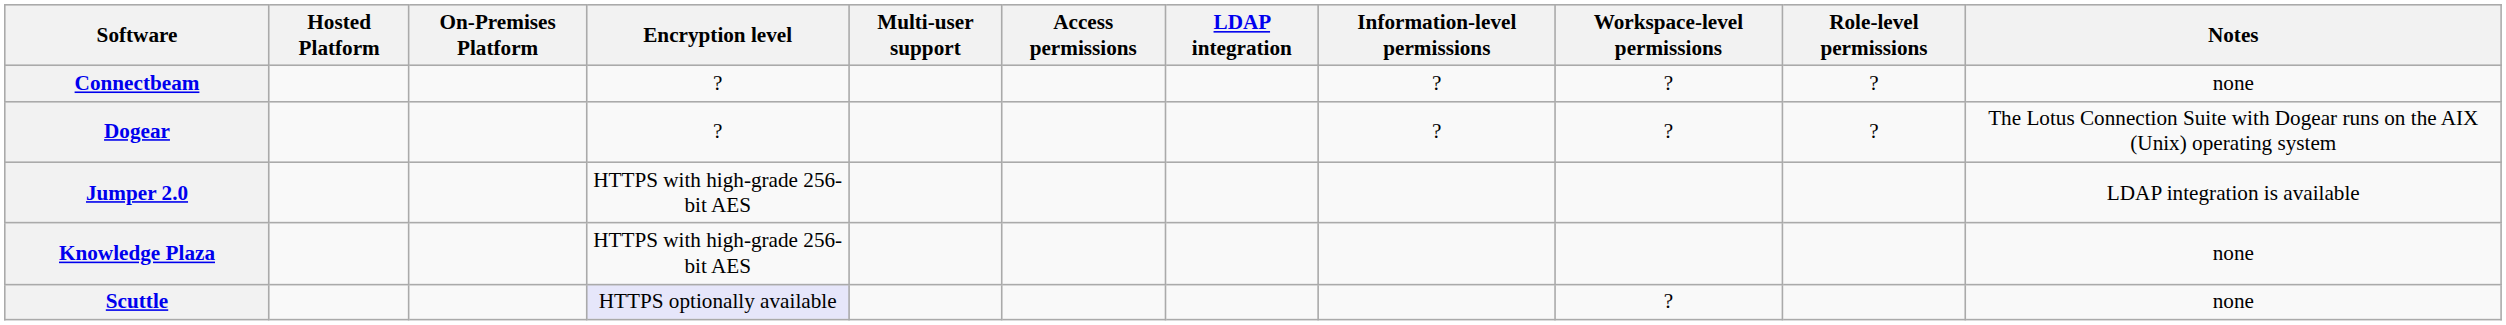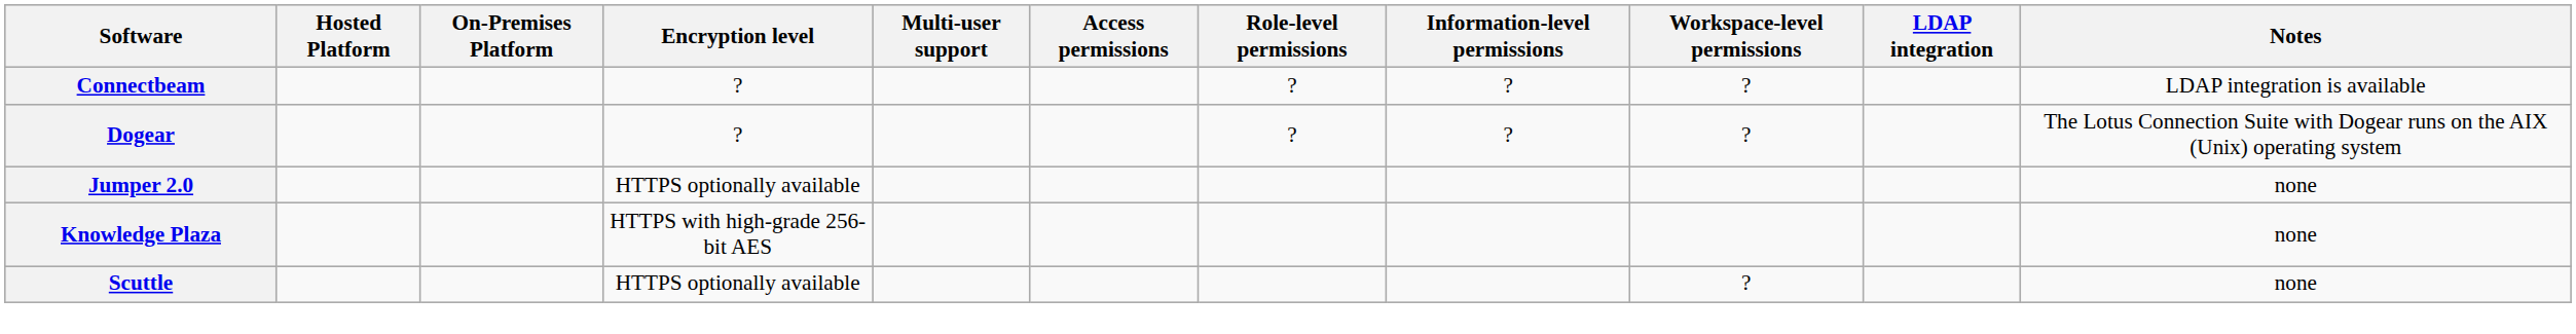 <table class="wikitable sortable" style="font-size: smaller; text-align: center; width: auto;">
 <tr>
 <th style="width: 12em">Software</th>
 <th>Hosted Platform</th>
 <th>On-Premises Platform</th>
 <th>Encryption level</th>
 <th>Multi-user support</th>
 <th>Access permissions</th>
-<th><a href='#'>LDAP</a> integration</th>
+<th>Role-level permissions</th>
 <th>Information-level permissions</th>
 <th>Workspace-level permissions</th>
-<th>Role-level permissions</th>
+<th><a href='#'>LDAP</a> integration</th>
 <th>Notes</th>
 </tr>
 <tr>
 <th><a href='#'>Connectbeam</a></th>
 <td></td>
 <td></td>
 <td>?</td>
 <td></td>
 <td></td>
-<td></td>
 <td>?</td>
 <td>?</td>
 <td>?</td>
-<td>none</td>
+<td></td>
+<td>LDAP integration is available</td>
 </tr>
 <tr>
 <th><a href='#'>Dogear</a></th>
 <td></td>
 <td></td>
 <td>?</td>
 <td></td>
 <td></td>
-<td></td>
 <td>?</td>
 <td>?</td>
 <td>?</td>
+<td></td>
 <td>The Lotus Connection Suite with Dogear runs on the AIX (Unix) operating system</td>
 </tr>
 <tr>
 <th><a href='#'>Jumper 2.0</a></th>
 <td></td>
 <td></td>
-<td>HTTPS with high-grade 256-bit AES</td>
+<td>HTTPS optionally available</td>
 <td></td>
 <td></td>
 <td></td>
 <td></td>
 <td></td>
 <td></td>
-<td>LDAP integration is available</td>
+<td>none</td>
 </tr>
 <tr>
 <th><a href='#'>Knowledge Plaza</a></th>
 <td></td>
 <td></td>
 <td>HTTPS with high-grade 256-bit AES</td>
 <td></td>
 <td></td>
 <td></td>
 <td></td>
 <td></td>
 <td></td>
 <td>none</td>
 </tr>
 <tr>
 <th><a href='#'>Scuttle</a></th>
 <td></td>
 <td></td>
-<td style="background: lavender;">HTTPS optionally available </td>
+<td>HTTPS optionally available </td>
 <td></td>
 <td></td>
 <td></td>
 <td></td>
 <td>?</td>
 <td></td>
 <td>none</td>
 </tr>
 </table>
